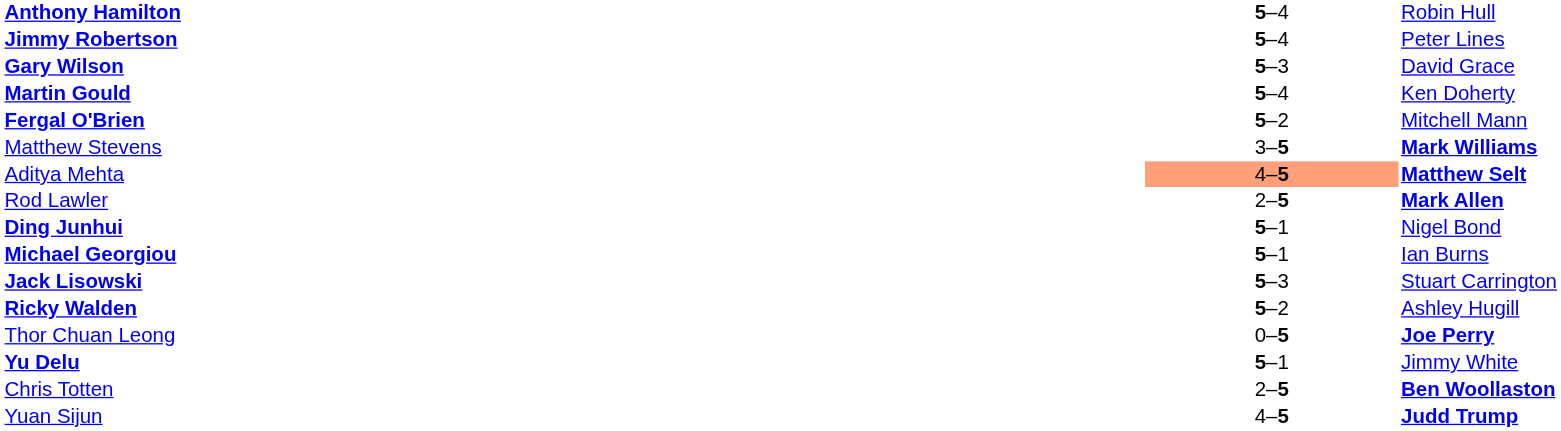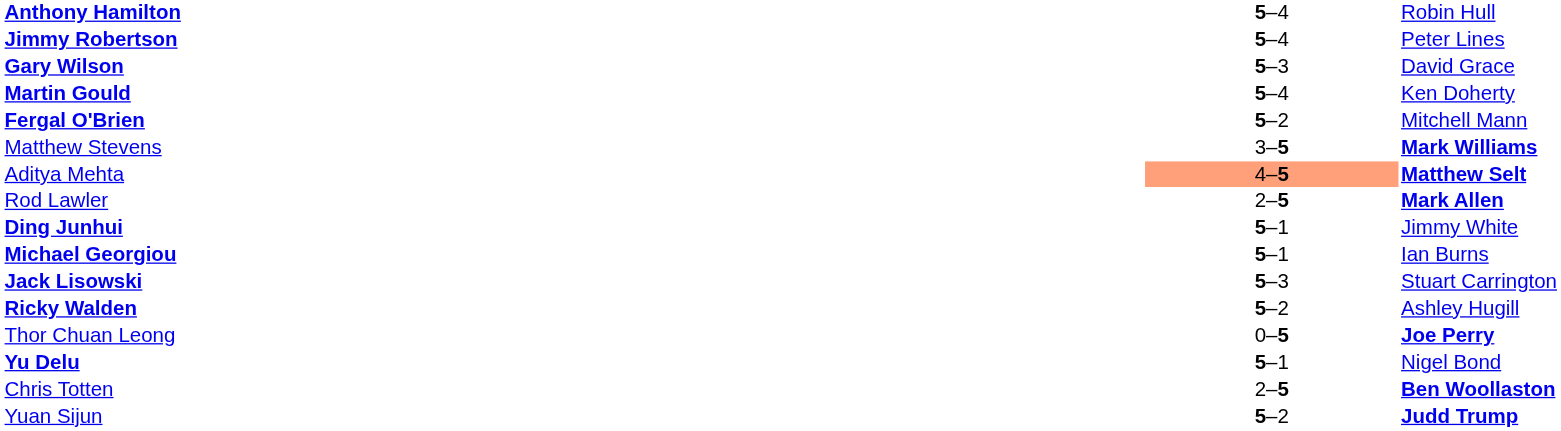 <table width="100%" cellspacing="1">
 <tr>
 <th width=45%></th>
 <th width=10%></th>
 <th width=45%></th>
 </tr>
 <tr>
 <td> <strong><a href='#'>Anthony Hamilton</a></strong></td>
 <td align="center"><strong>5</strong>–4</td>
 <td> <a href='#'>Robin Hull</a></td>
 </tr>
 <tr>
 <td> <strong><a href='#'>Jimmy Robertson</a></strong></td>
 <td align="center"><strong>5</strong>–4</td>
 <td> <a href='#'>Peter Lines</a></td>
 </tr>
 <tr>
 <td> <strong><a href='#'>Gary Wilson</a></strong></td>
 <td align="center"><strong>5</strong>–3</td>
 <td> <a href='#'>David Grace</a></td>
 </tr>
 <tr>
 <td> <strong><a href='#'>Martin Gould</a></strong></td>
 <td align="center"><strong>5</strong>–4</td>
 <td> <a href='#'>Ken Doherty</a></td>
 </tr>
 <tr>
 <td> <strong><a href='#'>Fergal O'Brien</a></strong></td>
 <td align="center"><strong>5</strong>–2</td>
 <td> <a href='#'>Mitchell Mann</a></td>
 </tr>
 <tr>
 <td> <a href='#'>Matthew Stevens</a></td>
 <td align="center">3–<strong>5</strong></td>
 <td> <strong><a href='#'>Mark Williams</a></strong></td>
 </tr>
 <tr>
 <td> <a href='#'>Aditya Mehta</a></td>
 <td align="center" style="background: lightsalmon;">4–<strong>5</strong></td>
 <td> <strong><a href='#'>Matthew Selt</a></strong></td>
 </tr>
 <tr>
 <td> <a href='#'>Rod Lawler</a></td>
 <td align="center">2–<strong>5</strong></td>
 <td> <strong><a href='#'>Mark Allen</a></strong></td>
 </tr>
 <tr>
 <td> <strong><a href='#'>Ding Junhui</a></strong></td>
 <td align="center"><strong>5</strong>–1</td>
-<td> <a href='#'>Nigel Bond</a></td>
+<td> <a href='#'>Jimmy White</a></td>
 </tr>
 <tr>
 <td> <strong><a href='#'>Michael Georgiou</a></strong></td>
 <td align="center"><strong>5</strong>–1</td>
 <td> <a href='#'>Ian Burns</a></td>
 </tr>
 <tr>
 <td> <strong><a href='#'>Jack Lisowski</a></strong></td>
 <td align="center"><strong>5</strong>–3</td>
 <td> <a href='#'>Stuart Carrington</a></td>
 </tr>
 <tr>
 <td> <strong><a href='#'>Ricky Walden</a></strong></td>
 <td align="center"><strong>5</strong>–2</td>
 <td> <a href='#'>Ashley Hugill</a></td>
 </tr>
 <tr>
 <td> <a href='#'>Thor Chuan Leong</a></td>
 <td align="center">0–<strong>5</strong></td>
 <td> <strong><a href='#'>Joe Perry</a></strong></td>
 </tr>
 <tr>
 <td> <strong><a href='#'>Yu Delu</a></strong></td>
 <td align="center"><strong>5</strong>–1</td>
-<td> <a href='#'>Jimmy White</a></td>
+<td> <a href='#'>Nigel Bond</a></td>
 </tr>
 <tr>
 <td> <a href='#'>Chris Totten</a></td>
 <td align="center">2–<strong>5</strong></td>
 <td> <strong><a href='#'>Ben Woollaston</a></strong></td>
 </tr>
 <tr>
 <td> <a href='#'>Yuan Sijun</a></td>
-<td align="center">4–<strong>5</strong></td>
+<td align="center"><strong>5</strong>–2</td>
 <td> <strong><a href='#'>Judd Trump</a></strong></td>
 </tr>
 </table>
